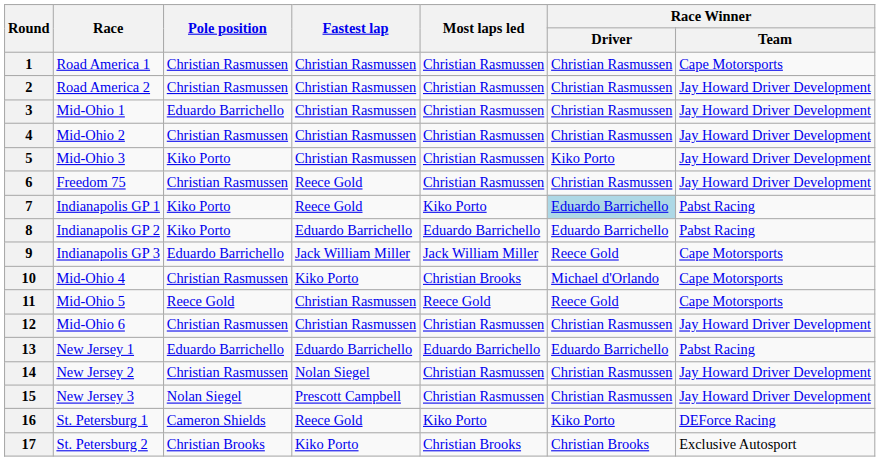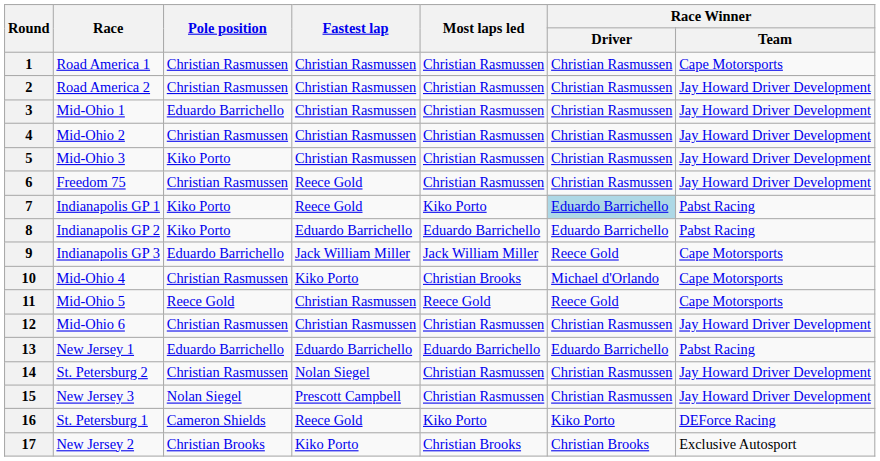 <table class="wikitable" style="font-size: 85%">
 <tr>
 <th rowspan=2>Round</th>
 <th rowspan=2>Race</th>
 <th rowspan=2><a href='#'>Pole position</a></th>
 <th rowspan=2><a href='#'>Fastest lap</a></th>
 <th rowspan=2>Most laps led</th>
 <th colspan=2>Race Winner</th>
 </tr>
 <tr>
 <th>Driver</th>
 <th>Team</th>
 </tr>
 <tr>
 <th>1</th>
 <td><a href='#'>Road America 1</a></td>
 <td> <a href='#'>Christian Rasmussen</a></td>
 <td> <a href='#'>Christian Rasmussen</a></td>
 <td> <a href='#'>Christian Rasmussen</a></td>
 <td> <a href='#'>Christian Rasmussen</a></td>
 <td><a href='#'>Cape Motorsports</a></td>
 </tr>
 <tr>
 <th>2</th>
 <td><a href='#'>Road America 2</a></td>
 <td> <a href='#'>Christian Rasmussen</a></td>
 <td> <a href='#'>Christian Rasmussen</a></td>
 <td> <a href='#'>Christian Rasmussen</a></td>
 <td> <a href='#'>Christian Rasmussen</a></td>
 <td><a href='#'>Jay Howard Driver Development</a></td>
 </tr>
 <tr>
 <th>3</th>
 <td><a href='#'>Mid-Ohio 1</a></td>
 <td> <a href='#'>Eduardo Barrichello</a></td>
 <td> <a href='#'>Christian Rasmussen</a></td>
 <td> <a href='#'>Christian Rasmussen</a></td>
 <td> <a href='#'>Christian Rasmussen</a></td>
 <td><a href='#'>Jay Howard Driver Development</a></td>
 </tr>
 <tr>
 <th>4</th>
 <td><a href='#'>Mid-Ohio 2</a></td>
 <td> <a href='#'>Christian Rasmussen</a></td>
 <td> <a href='#'>Christian Rasmussen</a></td>
 <td> <a href='#'>Christian Rasmussen</a></td>
 <td> <a href='#'>Christian Rasmussen</a></td>
 <td><a href='#'>Jay Howard Driver Development</a></td>
 </tr>
 <tr>
 <th>5</th>
 <td><a href='#'>Mid-Ohio 3</a></td>
 <td> <a href='#'>Kiko Porto</a></td>
 <td> <a href='#'>Christian Rasmussen</a></td>
 <td> <a href='#'>Christian Rasmussen</a></td>
-<td> <a href='#'>Kiko Porto</a></td>
+<td> <a href='#'>Christian Rasmussen</a></td>
 <td><a href='#'>Jay Howard Driver Development</a></td>
 </tr>
 <tr>
 <th>6</th>
 <td><a href='#'>Freedom 75</a></td>
 <td> <a href='#'>Christian Rasmussen</a></td>
 <td> <a href='#'>Reece Gold</a></td>
 <td> <a href='#'>Christian Rasmussen</a></td>
 <td> <a href='#'>Christian Rasmussen</a></td>
 <td><a href='#'>Jay Howard Driver Development</a></td>
 </tr>
 <tr>
 <th>7</th>
 <td><a href='#'>Indianapolis GP 1</a></td>
 <td> <a href='#'>Kiko Porto</a></td>
 <td> <a href='#'>Reece Gold</a></td>
 <td> <a href='#'>Kiko Porto</a></td>
 <td style="background: lightblue;"> <a href='#'>Eduardo Barrichello</a></td>
 <td><a href='#'>Pabst Racing</a></td>
 </tr>
 <tr>
 <th>8</th>
 <td><a href='#'>Indianapolis GP 2</a></td>
 <td> <a href='#'>Kiko Porto</a></td>
 <td> <a href='#'>Eduardo Barrichello</a></td>
 <td> <a href='#'>Eduardo Barrichello</a></td>
 <td> <a href='#'>Eduardo Barrichello</a></td>
 <td><a href='#'>Pabst Racing</a></td>
 </tr>
 <tr>
 <th>9</th>
 <td><a href='#'>Indianapolis GP 3</a></td>
 <td> <a href='#'>Eduardo Barrichello</a></td>
 <td> <a href='#'>Jack William Miller</a></td>
 <td> <a href='#'>Jack William Miller</a></td>
 <td> <a href='#'>Reece Gold</a></td>
 <td><a href='#'>Cape Motorsports</a></td>
 </tr>
 <tr>
 <th>10</th>
 <td><a href='#'>Mid-Ohio 4</a></td>
 <td> <a href='#'>Christian Rasmussen</a></td>
 <td> <a href='#'>Kiko Porto</a></td>
 <td> <a href='#'>Christian Brooks</a></td>
 <td> <a href='#'>Michael d'Orlando</a></td>
 <td><a href='#'>Cape Motorsports</a></td>
 </tr>
 <tr>
 <th>11</th>
 <td><a href='#'>Mid-Ohio 5</a></td>
 <td> <a href='#'>Reece Gold</a></td>
 <td> <a href='#'>Christian Rasmussen</a></td>
 <td> <a href='#'>Reece Gold</a></td>
 <td> <a href='#'>Reece Gold</a></td>
 <td><a href='#'>Cape Motorsports</a></td>
 </tr>
 <tr>
 <th>12</th>
 <td><a href='#'>Mid-Ohio 6</a></td>
 <td> <a href='#'>Christian Rasmussen</a></td>
 <td> <a href='#'>Christian Rasmussen</a></td>
 <td> <a href='#'>Christian Rasmussen</a></td>
 <td> <a href='#'>Christian Rasmussen</a></td>
 <td><a href='#'>Jay Howard Driver Development</a></td>
 </tr>
 <tr>
 <th>13</th>
 <td><a href='#'>New Jersey 1</a></td>
 <td> <a href='#'>Eduardo Barrichello</a></td>
 <td> <a href='#'>Eduardo Barrichello</a></td>
 <td> <a href='#'>Eduardo Barrichello</a></td>
 <td> <a href='#'>Eduardo Barrichello</a></td>
 <td><a href='#'>Pabst Racing</a></td>
 </tr>
 <tr>
 <th>14</th>
-<td><a href='#'>New Jersey 2</a></td>
+<td><a href='#'>St. Petersburg 2</a></td>
 <td> <a href='#'>Christian Rasmussen</a></td>
 <td> <a href='#'>Nolan Siegel</a></td>
 <td> <a href='#'>Christian Rasmussen</a></td>
 <td> <a href='#'>Christian Rasmussen</a></td>
 <td><a href='#'>Jay Howard Driver Development</a></td>
 </tr>
 <tr>
 <th>15</th>
 <td><a href='#'>New Jersey 3</a></td>
 <td> <a href='#'>Nolan Siegel</a></td>
 <td> <a href='#'>Prescott Campbell</a></td>
 <td> <a href='#'>Christian Rasmussen</a></td>
 <td> <a href='#'>Christian Rasmussen</a></td>
 <td><a href='#'>Jay Howard Driver Development</a></td>
 </tr>
 <tr>
 <th>16</th>
 <td><a href='#'>St. Petersburg 1</a></td>
 <td> <a href='#'>Cameron Shields</a></td>
 <td> <a href='#'>Reece Gold</a></td>
 <td> <a href='#'>Kiko Porto</a></td>
 <td> <a href='#'>Kiko Porto</a></td>
 <td><a href='#'>DEForce Racing</a></td>
 </tr>
 <tr>
 <th>17</th>
-<td><a href='#'>St. Petersburg 2</a></td>
+<td><a href='#'>New Jersey 2</a></td>
 <td> <a href='#'>Christian Brooks</a></td>
 <td> <a href='#'>Kiko Porto</a></td>
 <td> <a href='#'>Christian Brooks</a></td>
 <td> <a href='#'>Christian Brooks</a></td>
 <td>Exclusive Autosport</td>
 </tr>
 </table>
